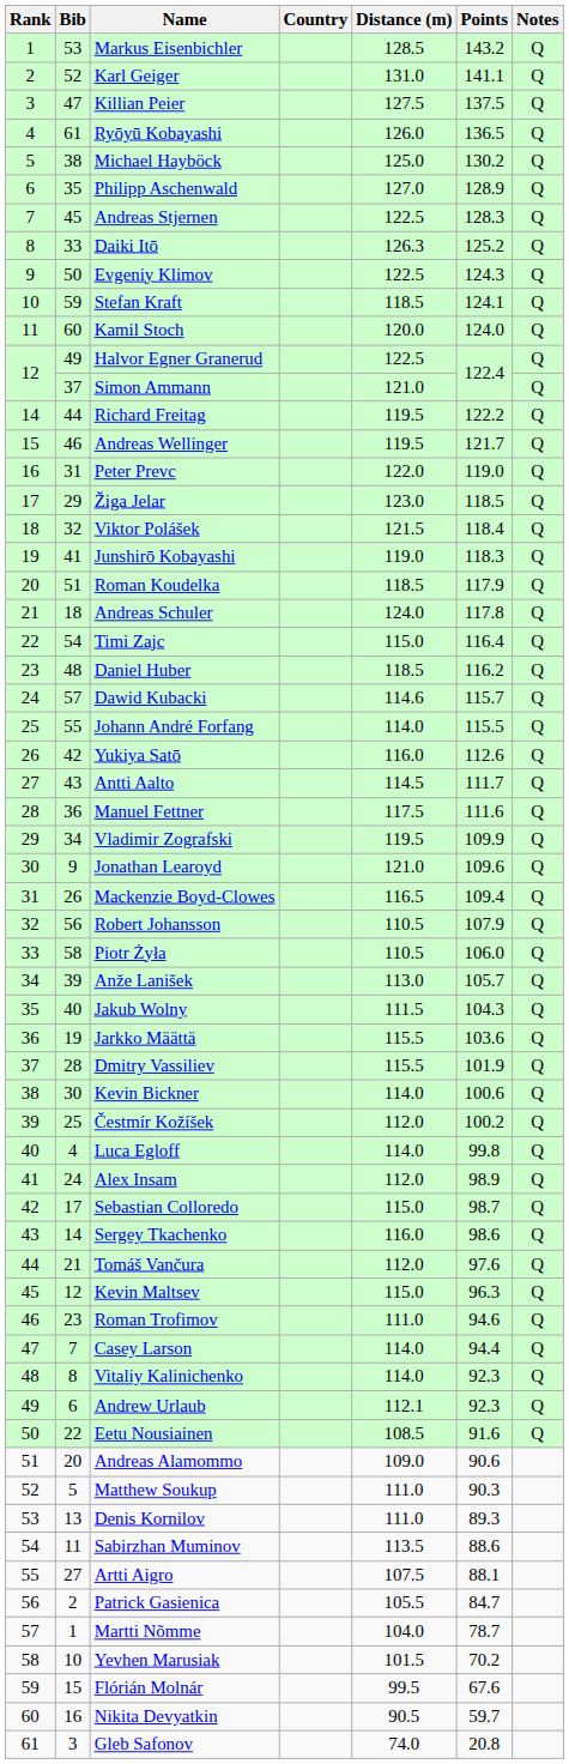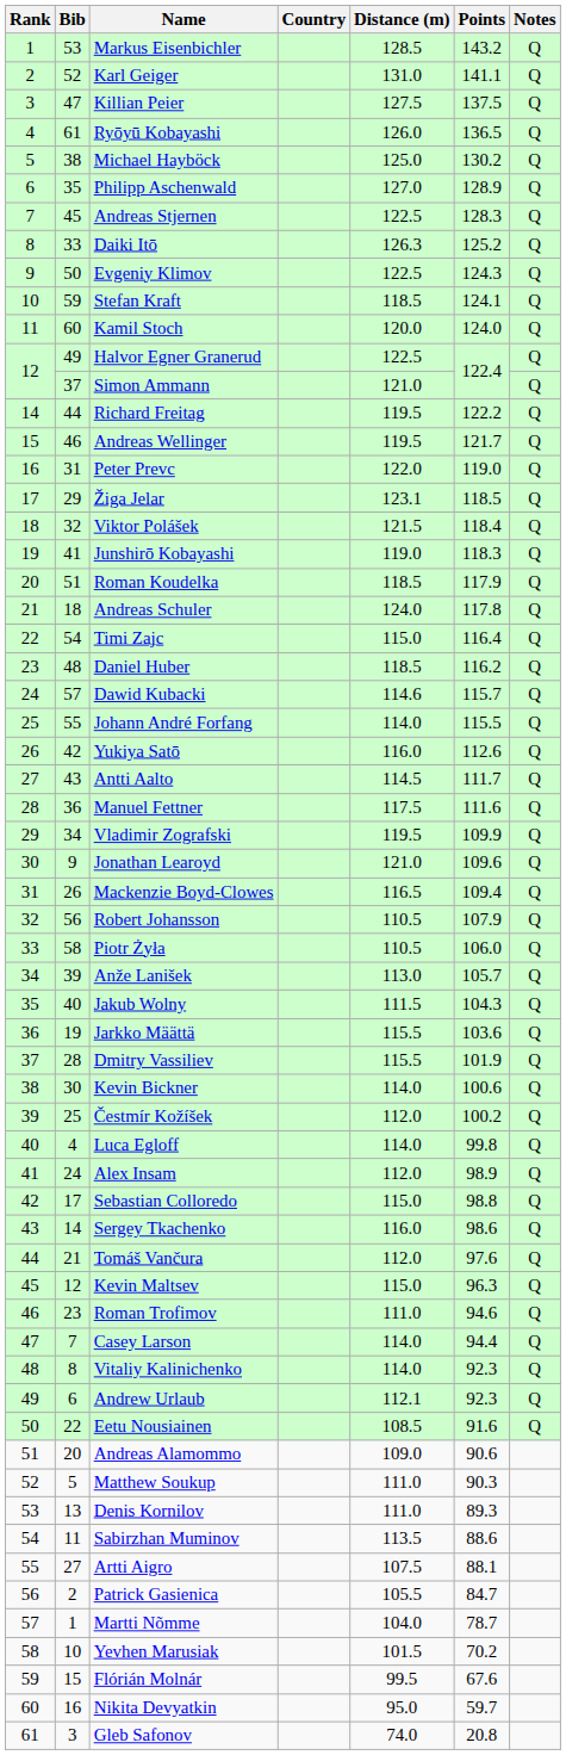 <table class="wikitable sortable" style="text-align:center">
 <tr>
 <th>Rank</th>
 <th>Bib</th>
 <th>Name</th>
 <th>Country</th>
 <th>Distance (m)</th>
 <th>Points</th>
 <th>Notes</th>
 </tr>
 <tr bgcolor=ccffcc>
 <td>1</td>
 <td>53</td>
 <td align=left><a href='#'>Markus Eisenbichler</a></td>
 <td align=left></td>
 <td>128.5</td>
 <td>143.2</td>
 <td>Q</td>
 </tr>
 <tr bgcolor=ccffcc>
 <td>2</td>
 <td>52</td>
 <td align=left><a href='#'>Karl Geiger</a></td>
 <td align=left></td>
 <td>131.0</td>
 <td>141.1</td>
 <td>Q</td>
 </tr>
 <tr bgcolor=ccffcc>
 <td>3</td>
 <td>47</td>
 <td align=left><a href='#'>Killian Peier</a></td>
 <td align=left></td>
 <td>127.5</td>
 <td>137.5</td>
 <td>Q</td>
 </tr>
 <tr bgcolor=ccffcc>
 <td>4</td>
 <td>61</td>
 <td align=left><a href='#'>Ryōyū Kobayashi</a></td>
 <td align=left></td>
 <td>126.0</td>
 <td>136.5</td>
 <td>Q</td>
 </tr>
 <tr bgcolor=ccffcc>
 <td>5</td>
 <td>38</td>
 <td align=left><a href='#'>Michael Hayböck</a></td>
 <td align=left></td>
 <td>125.0</td>
 <td>130.2</td>
 <td>Q</td>
 </tr>
 <tr bgcolor=ccffcc>
 <td>6</td>
 <td>35</td>
 <td align=left><a href='#'>Philipp Aschenwald</a></td>
 <td align=left></td>
 <td>127.0</td>
 <td>128.9</td>
 <td>Q</td>
 </tr>
 <tr bgcolor=ccffcc>
 <td>7</td>
 <td>45</td>
 <td align=left><a href='#'>Andreas Stjernen</a></td>
 <td align=left></td>
 <td>122.5</td>
 <td>128.3</td>
 <td>Q</td>
 </tr>
 <tr bgcolor=ccffcc>
 <td>8</td>
 <td>33</td>
 <td align=left><a href='#'>Daiki Itō</a></td>
 <td align=left></td>
 <td>126.3</td>
 <td>125.2</td>
 <td>Q</td>
 </tr>
 <tr bgcolor=ccffcc>
 <td>9</td>
 <td>50</td>
 <td align=left><a href='#'>Evgeniy Klimov</a></td>
 <td align=left></td>
 <td>122.5</td>
 <td>124.3</td>
 <td>Q</td>
 </tr>
 <tr bgcolor=ccffcc>
 <td>10</td>
 <td>59</td>
 <td align=left><a href='#'>Stefan Kraft</a></td>
 <td align=left></td>
 <td>118.5</td>
 <td>124.1</td>
 <td>Q</td>
 </tr>
 <tr bgcolor=ccffcc>
 <td>11</td>
 <td>60</td>
 <td align=left><a href='#'>Kamil Stoch</a></td>
 <td align=left></td>
 <td>120.0</td>
 <td>124.0</td>
 <td>Q</td>
 </tr>
 <tr bgcolor=ccffcc>
 <td rowspan=2>12</td>
 <td>49</td>
 <td align=left><a href='#'>Halvor Egner Granerud</a></td>
 <td align=left></td>
 <td>122.5</td>
 <td rowspan=2>122.4</td>
 <td>Q</td>
 </tr>
 <tr bgcolor=ccffcc>
 <td>37</td>
 <td align=left><a href='#'>Simon Ammann</a></td>
 <td align=left></td>
 <td>121.0</td>
 <td>Q</td>
 </tr>
 <tr bgcolor=ccffcc>
 <td>14</td>
 <td>44</td>
 <td align=left><a href='#'>Richard Freitag</a></td>
 <td align=left></td>
 <td>119.5</td>
 <td>122.2</td>
 <td>Q</td>
 </tr>
 <tr bgcolor=ccffcc>
 <td>15</td>
 <td>46</td>
 <td align=left><a href='#'>Andreas Wellinger</a></td>
 <td align=left></td>
 <td>119.5</td>
 <td>121.7</td>
 <td>Q</td>
 </tr>
 <tr bgcolor=ccffcc>
 <td>16</td>
 <td>31</td>
 <td align=left><a href='#'>Peter Prevc</a></td>
 <td align=left></td>
 <td>122.0</td>
 <td>119.0</td>
 <td>Q</td>
 </tr>
 <tr bgcolor=ccffcc>
 <td>17</td>
 <td>29</td>
 <td align=left><a href='#'>Žiga Jelar</a></td>
 <td align=left></td>
-<td>123.0</td>
+<td>123.1</td>
 <td>118.5</td>
 <td>Q</td>
 </tr>
 <tr bgcolor=ccffcc>
 <td>18</td>
 <td>32</td>
 <td align=left><a href='#'>Viktor Polášek</a></td>
 <td align=left></td>
 <td>121.5</td>
 <td>118.4</td>
 <td>Q</td>
 </tr>
 <tr bgcolor=ccffcc>
 <td>19</td>
 <td>41</td>
 <td align=left><a href='#'>Junshirō Kobayashi</a></td>
 <td align=left></td>
 <td>119.0</td>
 <td>118.3</td>
 <td>Q</td>
 </tr>
 <tr bgcolor=ccffcc>
 <td>20</td>
 <td>51</td>
 <td align=left><a href='#'>Roman Koudelka</a></td>
 <td align=left></td>
 <td>118.5</td>
 <td>117.9</td>
 <td>Q</td>
 </tr>
 <tr bgcolor=ccffcc>
 <td>21</td>
 <td>18</td>
 <td align=left><a href='#'>Andreas Schuler</a></td>
 <td align=left></td>
 <td>124.0</td>
 <td>117.8</td>
 <td>Q</td>
 </tr>
 <tr bgcolor=ccffcc>
 <td>22</td>
 <td>54</td>
 <td align=left><a href='#'>Timi Zajc</a></td>
 <td align=left></td>
 <td>115.0</td>
 <td>116.4</td>
 <td>Q</td>
 </tr>
 <tr bgcolor=ccffcc>
 <td>23</td>
 <td>48</td>
 <td align=left><a href='#'>Daniel Huber</a></td>
 <td align=left></td>
 <td>118.5</td>
 <td>116.2</td>
 <td>Q</td>
 </tr>
 <tr bgcolor=ccffcc>
 <td>24</td>
 <td>57</td>
 <td align=left><a href='#'>Dawid Kubacki</a></td>
 <td align=left></td>
 <td>114.6</td>
 <td>115.7</td>
 <td>Q</td>
 </tr>
 <tr bgcolor=ccffcc>
 <td>25</td>
 <td>55</td>
 <td align=left><a href='#'>Johann André Forfang</a></td>
 <td align=left></td>
 <td>114.0</td>
 <td>115.5</td>
 <td>Q</td>
 </tr>
 <tr bgcolor=ccffcc>
 <td>26</td>
 <td>42</td>
 <td align=left><a href='#'>Yukiya Satō</a></td>
 <td align=left></td>
 <td>116.0</td>
 <td>112.6</td>
 <td>Q</td>
 </tr>
 <tr bgcolor=ccffcc>
 <td>27</td>
 <td>43</td>
 <td align=left><a href='#'>Antti Aalto</a></td>
 <td align=left></td>
 <td>114.5</td>
 <td>111.7</td>
 <td>Q</td>
 </tr>
 <tr bgcolor=ccffcc>
 <td>28</td>
 <td>36</td>
 <td align=left><a href='#'>Manuel Fettner</a></td>
 <td align=left></td>
 <td>117.5</td>
 <td>111.6</td>
 <td>Q</td>
 </tr>
 <tr bgcolor=ccffcc>
 <td>29</td>
 <td>34</td>
 <td align=left><a href='#'>Vladimir Zografski</a></td>
 <td align=left></td>
 <td>119.5</td>
 <td>109.9</td>
 <td>Q</td>
 </tr>
 <tr bgcolor=ccffcc>
 <td>30</td>
 <td>9</td>
 <td align=left><a href='#'>Jonathan Learoyd</a></td>
 <td align=left></td>
 <td>121.0</td>
 <td>109.6</td>
 <td>Q</td>
 </tr>
 <tr bgcolor=ccffcc>
 <td>31</td>
 <td>26</td>
 <td align=left><a href='#'>Mackenzie Boyd-Clowes</a></td>
 <td align=left></td>
 <td>116.5</td>
 <td>109.4</td>
 <td>Q</td>
 </tr>
 <tr bgcolor=ccffcc>
 <td>32</td>
 <td>56</td>
 <td align=left><a href='#'>Robert Johansson</a></td>
 <td align=left></td>
 <td>110.5</td>
 <td>107.9</td>
 <td>Q</td>
 </tr>
 <tr bgcolor=ccffcc>
 <td>33</td>
 <td>58</td>
 <td align=left><a href='#'>Piotr Żyła</a></td>
 <td align=left></td>
 <td>110.5</td>
 <td>106.0</td>
 <td>Q</td>
 </tr>
 <tr bgcolor=ccffcc>
 <td>34</td>
 <td>39</td>
 <td align=left><a href='#'>Anže Lanišek</a></td>
 <td align=left></td>
 <td>113.0</td>
 <td>105.7</td>
 <td>Q</td>
 </tr>
 <tr bgcolor=ccffcc>
 <td>35</td>
 <td>40</td>
 <td align=left><a href='#'>Jakub Wolny</a></td>
 <td align=left></td>
 <td>111.5</td>
 <td>104.3</td>
 <td>Q</td>
 </tr>
 <tr bgcolor=ccffcc>
 <td>36</td>
 <td>19</td>
 <td align=left><a href='#'>Jarkko Määttä</a></td>
 <td align=left></td>
 <td>115.5</td>
 <td>103.6</td>
 <td>Q</td>
 </tr>
 <tr bgcolor=ccffcc>
 <td>37</td>
 <td>28</td>
 <td align=left><a href='#'>Dmitry Vassiliev</a></td>
 <td align=left></td>
 <td>115.5</td>
 <td>101.9</td>
 <td>Q</td>
 </tr>
 <tr bgcolor=ccffcc>
 <td>38</td>
 <td>30</td>
 <td align=left><a href='#'>Kevin Bickner</a></td>
 <td align=left></td>
 <td>114.0</td>
 <td>100.6</td>
 <td>Q</td>
 </tr>
 <tr bgcolor=ccffcc>
 <td>39</td>
 <td>25</td>
 <td align=left><a href='#'>Čestmír Kožíšek</a></td>
 <td align=left></td>
 <td>112.0</td>
 <td>100.2</td>
 <td>Q</td>
 </tr>
 <tr bgcolor=ccffcc>
 <td>40</td>
 <td>4</td>
 <td align=left><a href='#'>Luca Egloff</a></td>
 <td align=left></td>
 <td>114.0</td>
 <td>99.8</td>
 <td>Q</td>
 </tr>
 <tr bgcolor=ccffcc>
 <td>41</td>
 <td>24</td>
 <td align=left><a href='#'>Alex Insam</a></td>
 <td align=left></td>
 <td>112.0</td>
 <td>98.9</td>
 <td>Q</td>
 </tr>
 <tr bgcolor=ccffcc>
 <td>42</td>
 <td>17</td>
 <td align=left><a href='#'>Sebastian Colloredo</a></td>
 <td align=left></td>
 <td>115.0</td>
-<td>98.7</td>
+<td>98.8</td>
 <td>Q</td>
 </tr>
 <tr bgcolor=ccffcc>
 <td>43</td>
 <td>14</td>
 <td align=left><a href='#'>Sergey Tkachenko</a></td>
 <td align=left></td>
 <td>116.0</td>
 <td>98.6</td>
 <td>Q</td>
 </tr>
 <tr bgcolor=ccffcc>
 <td>44</td>
 <td>21</td>
 <td align=left><a href='#'>Tomáš Vančura</a></td>
 <td align=left></td>
 <td>112.0</td>
 <td>97.6</td>
 <td>Q</td>
 </tr>
 <tr bgcolor=ccffcc>
 <td>45</td>
 <td>12</td>
 <td align=left><a href='#'>Kevin Maltsev</a></td>
 <td align=left></td>
 <td>115.0</td>
 <td>96.3</td>
 <td>Q</td>
 </tr>
 <tr bgcolor=ccffcc>
 <td>46</td>
 <td>23</td>
 <td align=left><a href='#'>Roman Trofimov</a></td>
 <td align=left></td>
 <td>111.0</td>
 <td>94.6</td>
 <td>Q</td>
 </tr>
 <tr bgcolor=ccffcc>
 <td>47</td>
 <td>7</td>
 <td align=left><a href='#'>Casey Larson</a></td>
 <td align=left></td>
 <td>114.0</td>
 <td>94.4</td>
 <td>Q</td>
 </tr>
 <tr bgcolor=ccffcc>
 <td>48</td>
 <td>8</td>
 <td align=left><a href='#'>Vitaliy Kalinichenko</a></td>
 <td align=left></td>
 <td>114.0</td>
 <td>92.3</td>
 <td>Q</td>
 </tr>
 <tr bgcolor=ccffcc>
 <td>49</td>
 <td>6</td>
 <td align=left><a href='#'>Andrew Urlaub</a></td>
 <td align=left></td>
 <td>112.1</td>
 <td>92.3</td>
 <td>Q</td>
 </tr>
 <tr bgcolor=ccffcc>
 <td>50</td>
 <td>22</td>
 <td align=left><a href='#'>Eetu Nousiainen</a></td>
 <td align=left></td>
 <td>108.5</td>
 <td>91.6</td>
 <td>Q</td>
 </tr>
 <tr>
 <td>51</td>
 <td>20</td>
 <td align=left><a href='#'>Andreas Alamommo</a></td>
 <td align=left></td>
 <td>109.0</td>
 <td>90.6</td>
 <td></td>
 </tr>
 <tr>
 <td>52</td>
 <td>5</td>
 <td align=left><a href='#'>Matthew Soukup</a></td>
 <td align=left></td>
 <td>111.0</td>
 <td>90.3</td>
 <td></td>
 </tr>
 <tr>
 <td>53</td>
 <td>13</td>
 <td align=left><a href='#'>Denis Kornilov</a></td>
 <td align=left></td>
 <td>111.0</td>
 <td>89.3</td>
 <td></td>
 </tr>
 <tr>
 <td>54</td>
 <td>11</td>
 <td align=left><a href='#'>Sabirzhan Muminov</a></td>
 <td align=left></td>
 <td>113.5</td>
 <td>88.6</td>
 <td></td>
 </tr>
 <tr>
 <td>55</td>
 <td>27</td>
 <td align=left><a href='#'>Artti Aigro</a></td>
 <td align=left></td>
 <td>107.5</td>
 <td>88.1</td>
 <td></td>
 </tr>
 <tr>
 <td>56</td>
 <td>2</td>
 <td align=left><a href='#'>Patrick Gasienica</a></td>
 <td align=left></td>
 <td>105.5</td>
 <td>84.7</td>
 <td></td>
 </tr>
 <tr>
 <td>57</td>
 <td>1</td>
 <td align=left><a href='#'>Martti Nõmme</a></td>
 <td align=left></td>
 <td>104.0</td>
 <td>78.7</td>
 <td></td>
 </tr>
 <tr>
 <td>58</td>
 <td>10</td>
 <td align=left><a href='#'>Yevhen Marusiak</a></td>
 <td align=left></td>
 <td>101.5</td>
 <td>70.2</td>
 <td></td>
 </tr>
 <tr>
 <td>59</td>
 <td>15</td>
 <td align=left><a href='#'>Flórián Molnár</a></td>
 <td align=left></td>
 <td>99.5</td>
 <td>67.6</td>
 <td></td>
 </tr>
 <tr>
 <td>60</td>
 <td>16</td>
 <td align=left><a href='#'>Nikita Devyatkin</a></td>
 <td align=left></td>
-<td>90.5</td>
+<td>95.0</td>
 <td>59.7</td>
 <td></td>
 </tr>
 <tr>
 <td>61</td>
 <td>3</td>
 <td align=left><a href='#'>Gleb Safonov</a></td>
 <td align=left></td>
 <td>74.0</td>
 <td>20.8</td>
 <td></td>
 </tr>
 </table>
